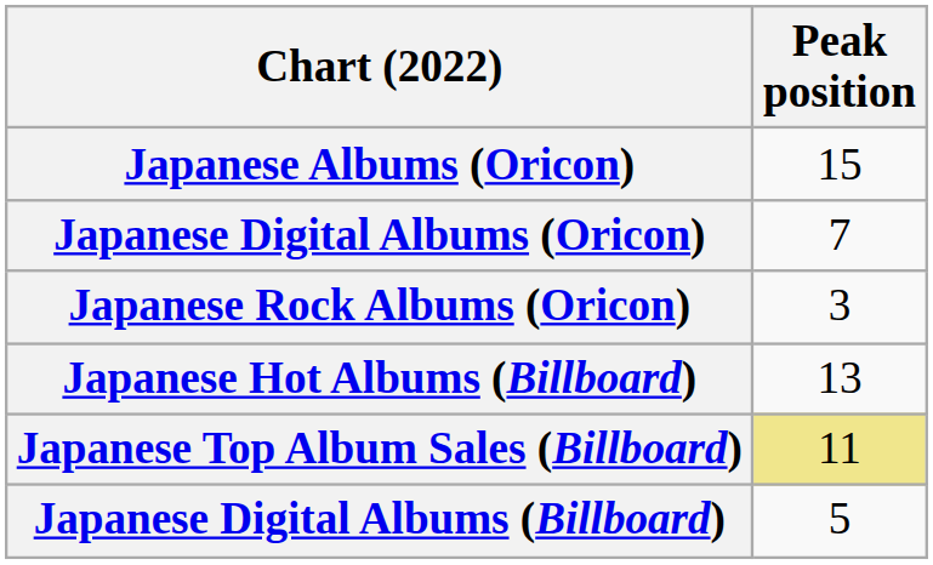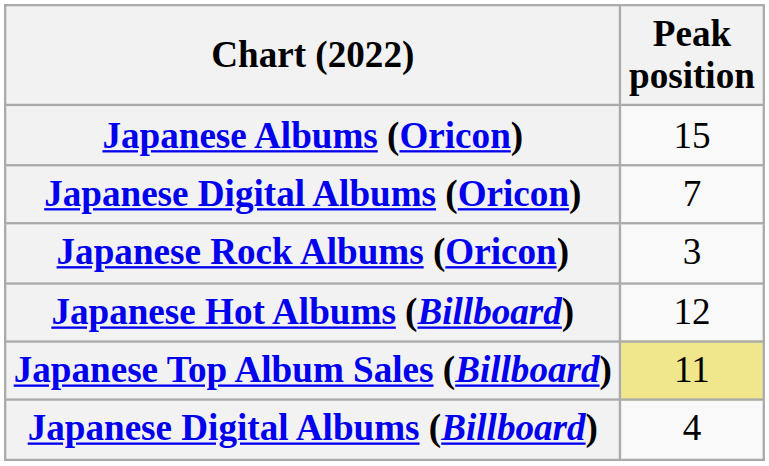 <table class="wikitable sortable plainrowheaders" style="text-align:center">
 <tr>
 <th scope="col">Chart (2022)</th>
 <th scope="col">Peak<br>position</th>
 </tr>
 <tr>
 <th scope="row"><a href='#'>Japanese Albums</a> (<a href='#'>Oricon</a>)</th>
 <td>15</td>
 </tr>
 <tr>
 <th scope="row"><a href='#'>Japanese Digital Albums</a> (<a href='#'>Oricon</a>)</th>
 <td>7</td>
 </tr>
 <tr>
 <th scope="row"><a href='#'>Japanese Rock Albums</a> (<a href='#'>Oricon</a>)</th>
 <td>3</td>
 </tr>
 <tr>
 <th scope="row"><a href='#'>Japanese Hot Albums</a> (<em><a href='#'>Billboard</a></em>)</th>
-<td>13</td>
+<td>12</td>
 </tr>
 <tr>
 <th scope="row"><a href='#'>Japanese Top Album Sales</a> (<em><a href='#'>Billboard</a></em>)</th>
 <td style="background: khaki;">11</td>
 </tr>
 <tr>
 <th scope="row"><a href='#'>Japanese Digital Albums</a> (<em><a href='#'>Billboard</a></em>)</th>
-<td>5</td>
+<td>4</td>
 </tr>
 </table>
